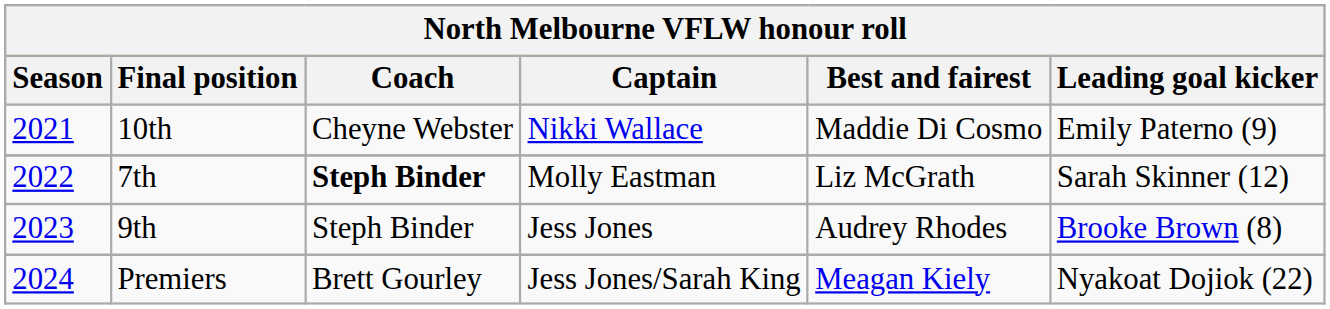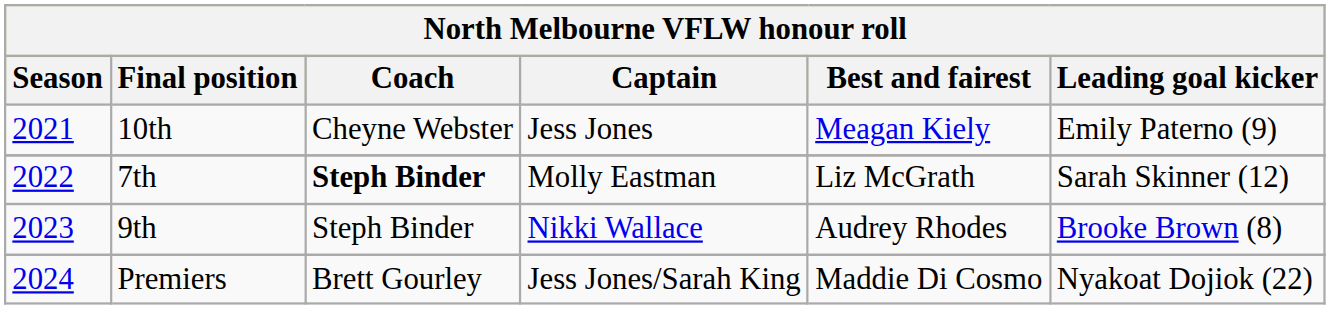 <table class="wikitable">
 <tr style="background:#bdb76b;font-size: 87%">
 <th colspan="9">North Melbourne VFLW honour roll</th>
 </tr>
 <tr style="background:#bdb76b;font-size: 87%;">
 <th>Season</th>
 <th>Final position</th>
 <th>Coach</th>
 <th>Captain</th>
 <th>Best and fairest</th>
 <th>Leading goal kicker</th>
 </tr>
 <tr style="font-size: 87%;">
 <td><a href='#'>2021</a></td>
 <td>10th</td>
 <td>Cheyne Webster</td>
-<td><a href='#'>Nikki Wallace</a></td>
-<td>Maddie Di Cosmo</td>
+<td>Jess Jones</td>
+<td><a href='#'>Meagan Kiely</a></td>
 <td>Emily Paterno (9)</td>
 </tr>
 <tr>
 </tr>
 <tr style="font-size: 87%;">
 <td><a href='#'>2022</a></td>
 <td>7th</td>
 <td><strong>Steph Binder</strong></td>
 <td>Molly Eastman</td>
 <td>Liz McGrath</td>
 <td>Sarah Skinner (12)</td>
 </tr>
 <tr>
 </tr>
 <tr style="font-size: 87%;">
 <td><a href='#'>2023</a></td>
 <td>9th</td>
 <td>Steph Binder</td>
-<td>Jess Jones</td>
+<td><a href='#'>Nikki Wallace</a></td>
 <td>Audrey Rhodes</td>
 <td><a href='#'>Brooke Brown</a> (8)</td>
 </tr>
 <tr>
 </tr>
 <tr style="font-size: 87%;">
 <td><a href='#'>2024</a></td>
 <td>Premiers</td>
 <td>Brett Gourley</td>
 <td>Jess Jones/Sarah King</td>
-<td><a href='#'>Meagan Kiely</a></td>
+<td>Maddie Di Cosmo</td>
 <td>Nyakoat Dojiok (22)</td>
 </tr>
 </table>
